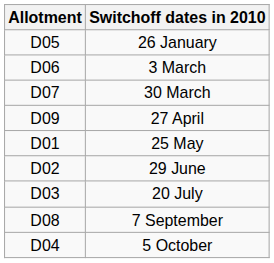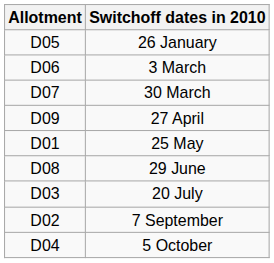 <table class="wikitable" style="font-size: 95%" align="center">
 <tr>
 <th>Allotment</th>
 <th>Switchoff dates in 2010</th>
 </tr>
 <tr>
 <td align="center">D05</td>
 <td align="center">26 January</td>
 </tr>
 <tr>
 <td align="center">D06</td>
 <td align="center">3 March</td>
 </tr>
 <tr>
 <td align="center">D07</td>
 <td align="center">30 March</td>
 </tr>
 <tr>
 <td align="center">D09</td>
 <td align="center">27 April</td>
 </tr>
 <tr>
 <td align="center">D01</td>
 <td align="center">25 May</td>
 </tr>
 <tr>
-<td align="center">D02</td>
+<td align="center">D08</td>
 <td align="center">29 June</td>
 </tr>
 <tr>
 <td align="center">D03</td>
 <td align="center">20 July</td>
 </tr>
 <tr>
-<td align="center">D08</td>
+<td align="center">D02</td>
 <td align="center">7 September</td>
 </tr>
 <tr>
 <td align="center">D04</td>
 <td align="center">5 October</td>
 </tr>
 </table>
